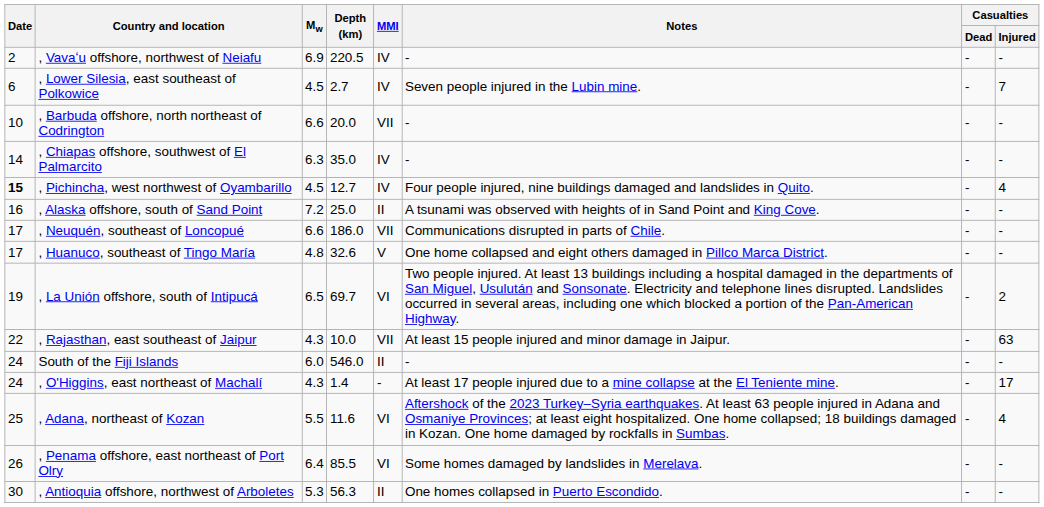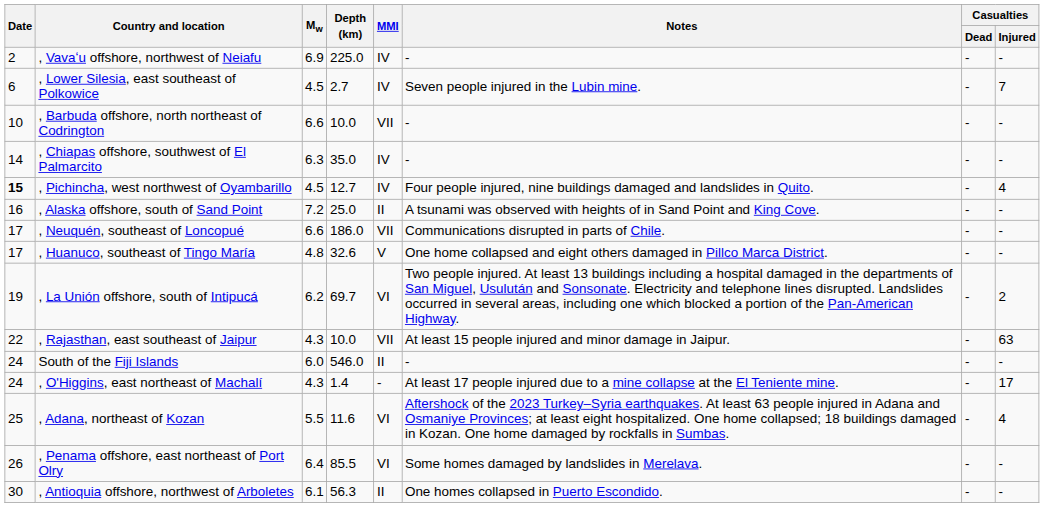 <table class="wikitable sortable" style="border:1px black;  margin-left:1em;">
 <tr>
 <th rowspan="2"><small>Date</small></th>
 <th rowspan="2" style="width: 310px"><small>Country and location</small></th>
 <th rowspan="2"><small>M<sub>w</sub></small></th>
 <th rowspan="2"><small>Depth (km)</small></th>
 <th rowspan="2"><small><a href='#'>MMI</a></small></th>
 <th rowspan="2" class="unsortable"><small>Notes</small></th>
 <th colspan="2"><small>Casualties</small></th>
 </tr>
 <tr>
 <th><small>Dead</small></th>
 <th><small>Injured</small></th>
 </tr>
 <tr>
 <td>2</td>
 <td>, <a href='#'>Vavaʻu</a> offshore,  northwest of <a href='#'>Neiafu</a></td>
 <td>6.9</td>
-<td>220.5</td>
+<td>225.0</td>
 <td>IV</td>
 <td>-</td>
 <td>-</td>
 <td>-</td>
 </tr>
 <tr>
 <td>6</td>
 <td>, <a href='#'>Lower Silesia</a>,  east southeast of <a href='#'>Polkowice</a></td>
 <td>4.5</td>
 <td>2.7</td>
 <td>IV</td>
 <td>Seven people injured in the <a href='#'>Lubin mine</a>.</td>
 <td>-</td>
 <td>7</td>
 </tr>
 <tr>
 <td>10</td>
 <td>, <a href='#'>Barbuda</a> offshore,  north northeast of <a href='#'>Codrington</a></td>
 <td>6.6</td>
-<td>20.0</td>
+<td>10.0</td>
 <td>VII</td>
 <td>-</td>
 <td>-</td>
 <td>-</td>
 </tr>
 <tr>
 <td>14</td>
 <td>, <a href='#'>Chiapas</a> offshore,  southwest of <a href='#'>El Palmarcito</a></td>
 <td>6.3</td>
 <td>35.0</td>
 <td>IV</td>
 <td>-</td>
 <td>-</td>
 <td>-</td>
 </tr>
 <tr>
 <td><strong>15</strong></td>
 <td>, <a href='#'>Pichincha</a>,  west northwest of <a href='#'>Oyambarillo</a></td>
 <td>4.5</td>
 <td>12.7</td>
 <td>IV</td>
 <td>Four people injured, nine buildings damaged and landslides in <a href='#'>Quito</a>.</td>
 <td>-</td>
 <td>4</td>
 </tr>
 <tr>
 <td>16</td>
 <td>, <a href='#'>Alaska</a> offshore,  south of <a href='#'>Sand Point</a></td>
 <td>7.2</td>
 <td>25.0</td>
 <td>II</td>
 <td>A tsunami was observed with heights of  in Sand Point and <a href='#'>King Cove</a>.</td>
 <td>-</td>
 <td>-</td>
 </tr>
 <tr>
 <td>17</td>
 <td>, <a href='#'>Neuquén</a>,  southeast of <a href='#'>Loncopué</a></td>
 <td>6.6</td>
 <td>186.0</td>
 <td>VII</td>
 <td>Communications disrupted in parts of <a href='#'>Chile</a>.</td>
 <td>-</td>
 <td>-</td>
 </tr>
 <tr>
 <td>17</td>
 <td>, <a href='#'>Huanuco</a>,  southeast of <a href='#'>Tingo María</a></td>
 <td>4.8</td>
 <td>32.6</td>
 <td>V</td>
 <td>One home collapsed and eight others damaged in <a href='#'>Pillco Marca District</a>.</td>
 <td>-</td>
 <td>-</td>
 </tr>
 <tr>
 <td>19</td>
 <td>, <a href='#'>La Unión</a> offshore,  south of <a href='#'>Intipucá</a></td>
-<td>6.5</td>
+<td>6.2</td>
 <td>69.7</td>
 <td>VI</td>
 <td>Two people injured. At least 13 buildings including a hospital damaged in the departments of <a href='#'>San Miguel</a>, <a href='#'>Usulután</a> and <a href='#'>Sonsonate</a>. Electricity and telephone lines disrupted. Landslides occurred in several areas, including one which blocked a portion of the <a href='#'>Pan-American Highway</a>.</td>
 <td>-</td>
 <td>2</td>
 </tr>
 <tr>
 <td>22</td>
 <td>, <a href='#'>Rajasthan</a>,  east southeast of <a href='#'>Jaipur</a></td>
 <td>4.3</td>
 <td>10.0</td>
 <td>VII</td>
 <td>At least 15 people injured and minor damage in Jaipur.</td>
 <td>-</td>
 <td>63</td>
 </tr>
 <tr>
 <td>24</td>
 <td>South of the <a href='#'>Fiji Islands</a></td>
 <td>6.0</td>
 <td>546.0</td>
 <td>II</td>
 <td>-</td>
 <td>-</td>
 <td>-</td>
 </tr>
 <tr>
 <td>24</td>
 <td>, <a href='#'>O'Higgins</a>,  east northeast of <a href='#'>Machalí</a></td>
 <td>4.3</td>
 <td>1.4</td>
 <td>-</td>
 <td>At least 17 people injured due to a <a href='#'>mine collapse</a> at the <a href='#'>El Teniente mine</a>.</td>
 <td>-</td>
 <td>17</td>
 </tr>
 <tr>
 <td>25</td>
 <td>, <a href='#'>Adana</a>,  northeast of <a href='#'>Kozan</a></td>
 <td>5.5</td>
 <td>11.6</td>
 <td>VI</td>
 <td><a href='#'>Aftershock</a> of the <a href='#'>2023 Turkey–Syria earthquakes</a>. At least 63 people injured in Adana and <a href='#'>Osmaniye Provinces</a>; at least eight hospitalized. One home collapsed; 18 buildings damaged in Kozan. One home damaged by rockfalls in <a href='#'>Sumbas</a>.</td>
 <td>-</td>
 <td>4</td>
 </tr>
 <tr>
 <td>26</td>
 <td>, <a href='#'>Penama</a> offshore,  east northeast of <a href='#'>Port Olry</a></td>
 <td>6.4</td>
 <td>85.5</td>
 <td>VI</td>
 <td>Some homes damaged by landslides in <a href='#'>Merelava</a>.</td>
 <td>-</td>
 <td>-</td>
 </tr>
 <tr>
 <td>30</td>
 <td>, <a href='#'>Antioquia</a> offshore,  northwest of <a href='#'>Arboletes</a></td>
-<td>5.3</td>
+<td>6.1</td>
 <td>56.3</td>
 <td>II</td>
 <td>One homes collapsed in <a href='#'>Puerto Escondido</a>.</td>
 <td>-</td>
 <td>-</td>
 </tr>
 <tr>
 </tr>
 </table>
